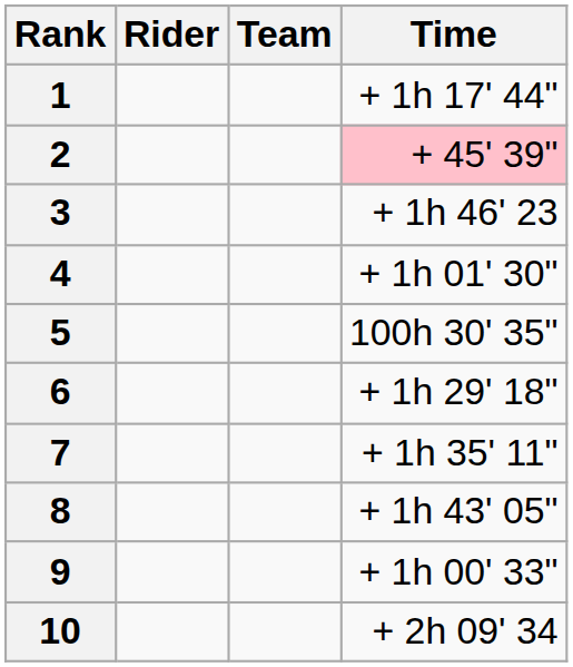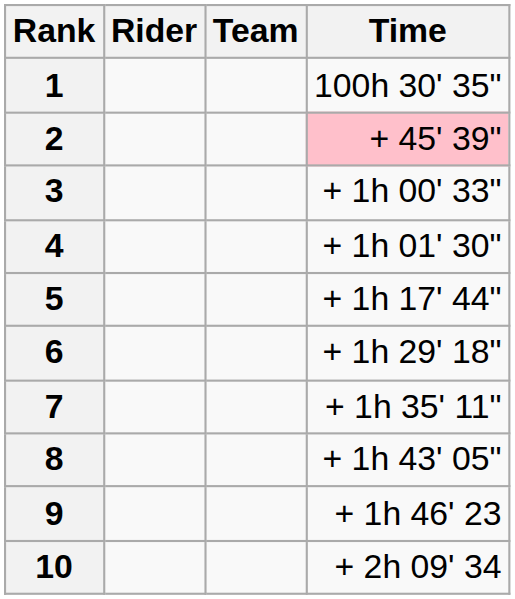 <table class="wikitable">
 <tr>
 <th scope="col">Rank</th>
 <th scope="col">Rider</th>
 <th scope="col">Team</th>
 <th scope="col">Time</th>
 </tr>
 <tr>
 <th scope="row">1</th>
 <td> </td>
 <td></td>
-<td style="text-align:right;">+ 1h 17' 44"</td>
+<td style="text-align:right;">100h 30' 35"</td>
 </tr>
 <tr>
 <th scope="row">2</th>
 <td></td>
 <td></td>
 <td style="background: pink; text-align:right;">+ 45' 39"</td>
 </tr>
 <tr>
 <th scope="row">3</th>
 <td></td>
 <td></td>
-<td style="text-align:right;">+ 1h 46' 23</td>
+<td style="text-align:right;">+ 1h 00' 33"</td>
 </tr>
 <tr>
 <th scope="row">4</th>
 <td></td>
 <td></td>
 <td style="text-align:right;">+ 1h 01' 30"</td>
 </tr>
 <tr>
 <th scope="row">5</th>
 <td></td>
 <td></td>
-<td style="text-align:right;">100h 30' 35"</td>
+<td style="text-align:right;">+ 1h 17' 44"</td>
 </tr>
 <tr>
 <th scope="row">6</th>
 <td></td>
 <td></td>
 <td style="text-align:right;">+ 1h 29' 18"</td>
 </tr>
 <tr>
 <th scope="row">7</th>
 <td></td>
 <td></td>
 <td style="text-align:right;">+ 1h 35' 11"</td>
 </tr>
 <tr>
 <th scope="row">8</th>
 <td></td>
 <td></td>
 <td style="text-align:right;">+ 1h 43' 05"</td>
 </tr>
 <tr>
 <th scope="row">9</th>
 <td></td>
 <td></td>
-<td style="text-align:right;">+ 1h 00' 33"</td>
+<td style="text-align:right;">+ 1h 46' 23</td>
 </tr>
 <tr>
 <th scope="row">10</th>
 <td></td>
 <td></td>
 <td style="text-align:right;">+ 2h 09' 34</td>
 </tr>
 </table>
